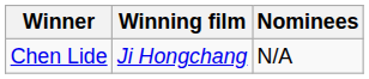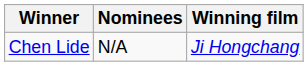 <table class="wikitable">
 <tr>
 <th>Winner</th>
+<th>Nominees</th>
 <th>Winning film</th>
-<th>Nominees</th>
 </tr>
 <tr>
 <td><a href='#'>Chen Lide</a></td>
+<td>N/A</td>
 <td><em><a href='#'>Ji Hongchang</a></em></td>
-<td>N/A</td>
 </tr>
 </table>
